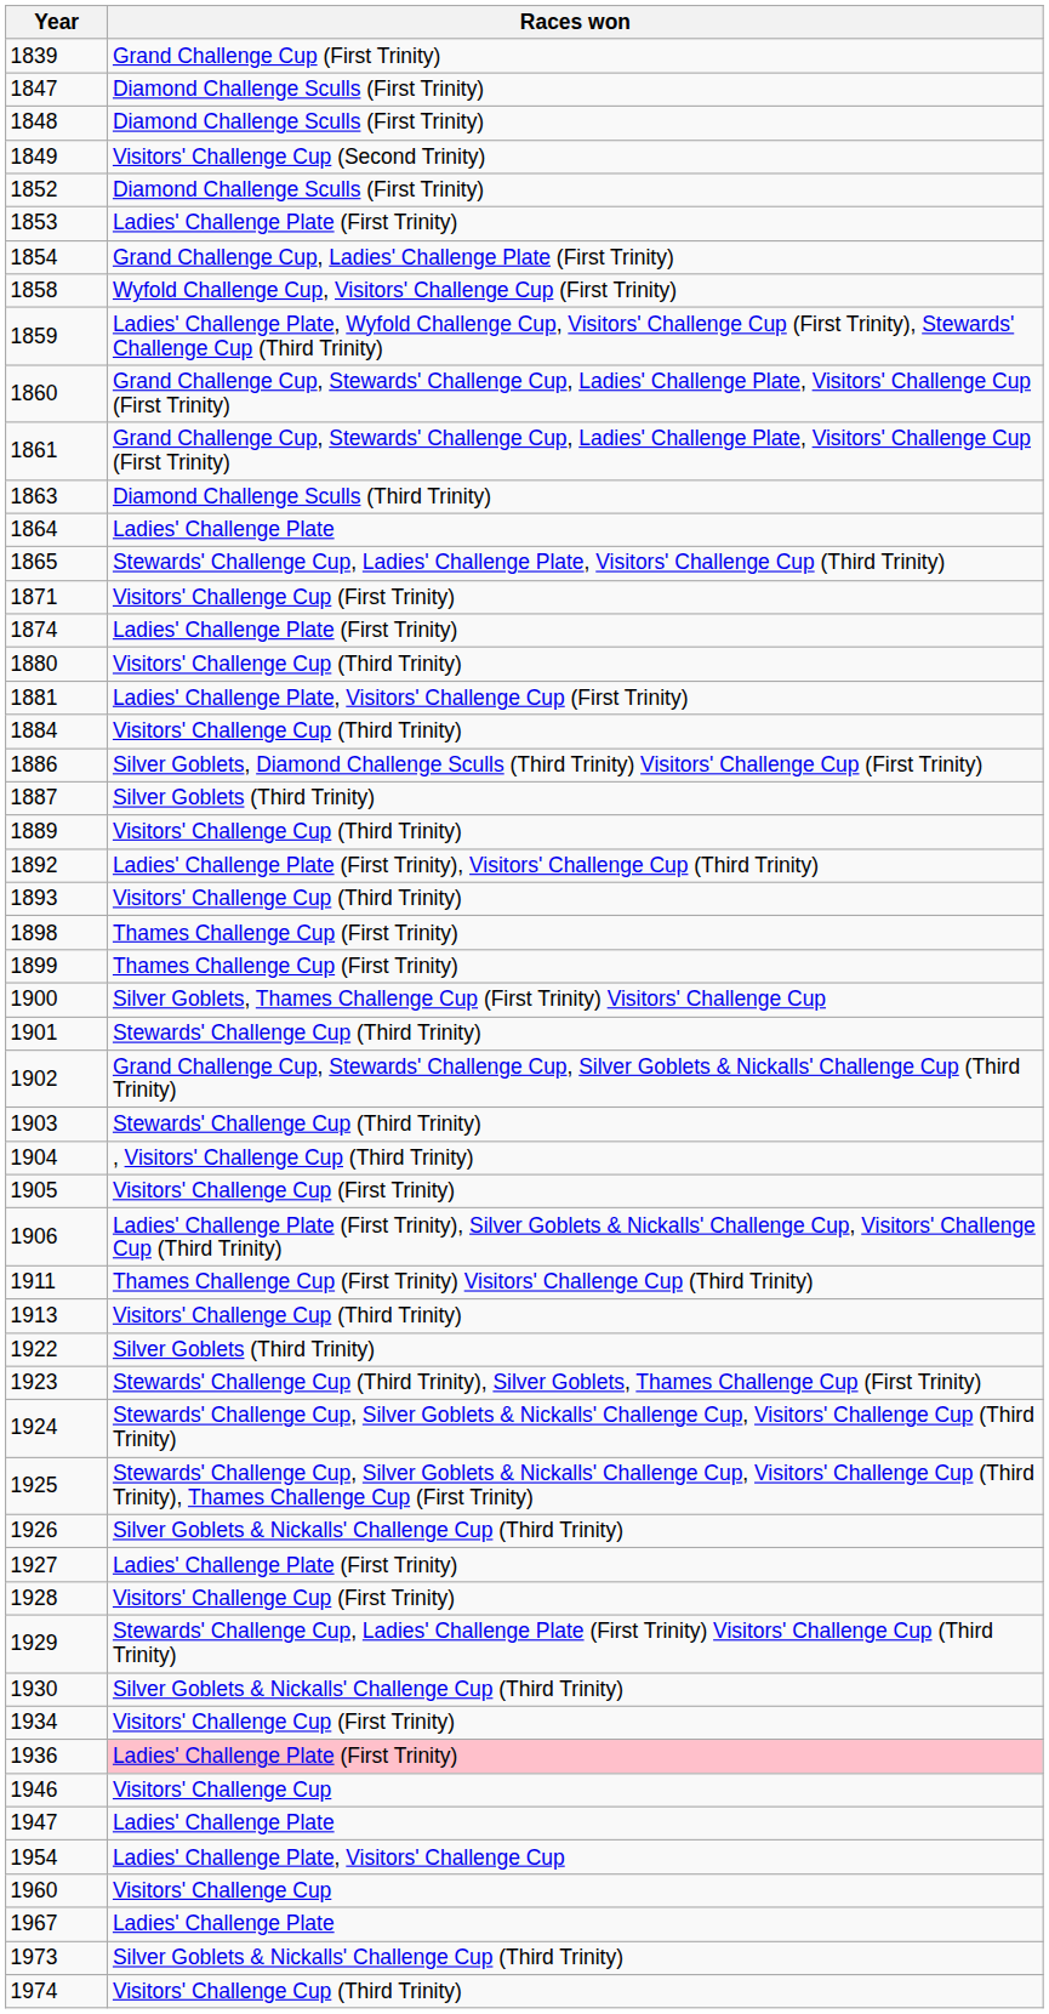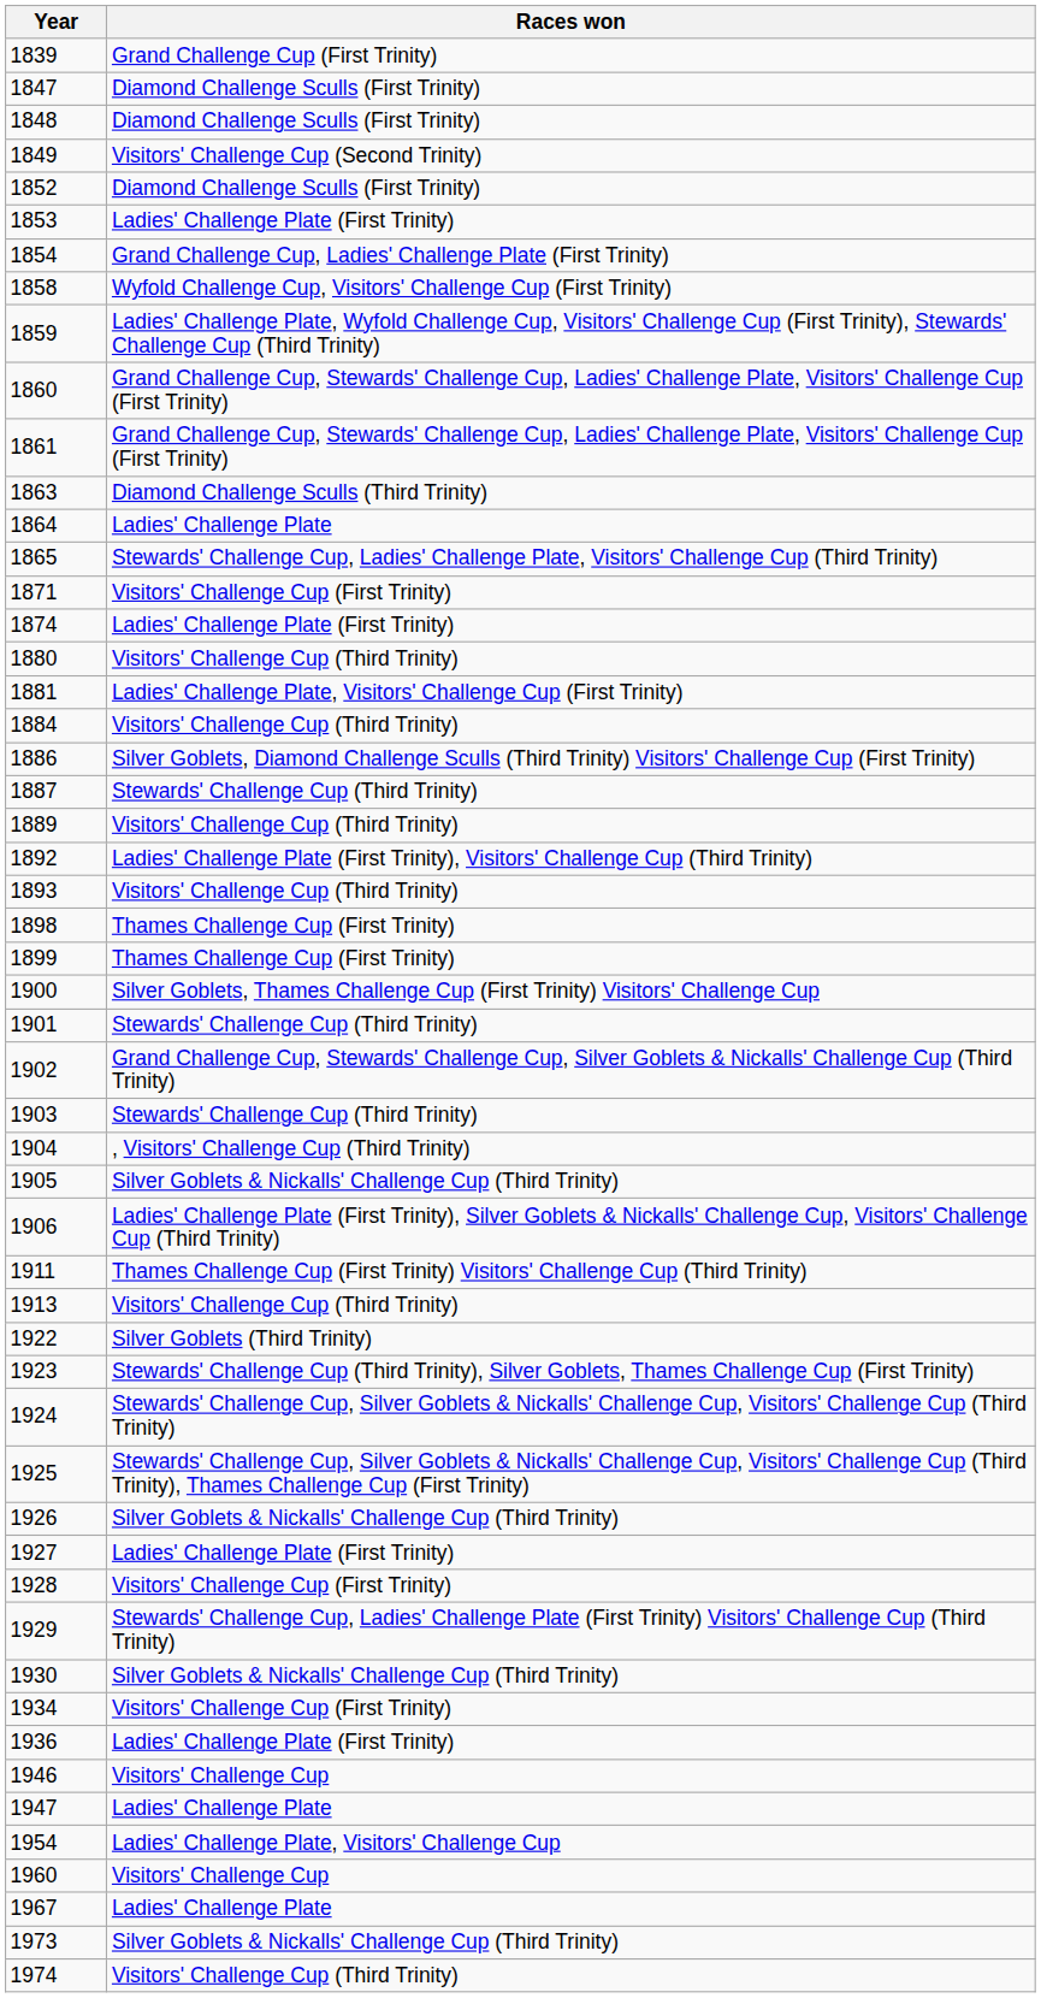 <table class="wikitable">
 <tr>
 <th width=70>Year</th>
 <th width=700>Races won</th>
 </tr>
 <tr>
 <td>1839</td>
 <td><a href='#'>Grand Challenge Cup</a> (First Trinity)</td>
 </tr>
 <tr>
 <td>1847</td>
 <td><a href='#'>Diamond Challenge Sculls</a> (First Trinity)</td>
 </tr>
 <tr>
 <td>1848</td>
 <td><a href='#'>Diamond Challenge Sculls</a> (First Trinity)</td>
 </tr>
 <tr>
 <td>1849</td>
 <td><a href='#'>Visitors' Challenge Cup</a> (Second Trinity)</td>
 </tr>
 <tr>
 <td>1852</td>
 <td><a href='#'>Diamond Challenge Sculls</a> (First Trinity)</td>
 </tr>
 <tr>
 <td>1853</td>
 <td><a href='#'>Ladies' Challenge Plate</a> (First Trinity)</td>
 </tr>
 <tr>
 <td>1854</td>
 <td><a href='#'>Grand Challenge Cup</a>, <a href='#'>Ladies' Challenge Plate</a> (First Trinity)</td>
 </tr>
 <tr>
 <td>1858</td>
 <td><a href='#'>Wyfold Challenge Cup</a>, <a href='#'>Visitors' Challenge Cup</a> (First Trinity)</td>
 </tr>
 <tr>
 <td>1859</td>
 <td><a href='#'>Ladies' Challenge Plate</a>, <a href='#'>Wyfold Challenge Cup</a>, <a href='#'>Visitors' Challenge Cup</a> (First Trinity), <a href='#'>Stewards' Challenge Cup</a> (Third Trinity)</td>
 </tr>
 <tr>
 <td>1860</td>
 <td><a href='#'>Grand Challenge Cup</a>, <a href='#'>Stewards' Challenge Cup</a>, <a href='#'>Ladies' Challenge Plate</a>, <a href='#'>Visitors' Challenge Cup</a> (First Trinity)</td>
 </tr>
 <tr>
 <td>1861</td>
 <td><a href='#'>Grand Challenge Cup</a>, <a href='#'>Stewards' Challenge Cup</a>, <a href='#'>Ladies' Challenge Plate</a>, <a href='#'>Visitors' Challenge Cup</a> (First Trinity)</td>
 </tr>
 <tr>
 <td>1863</td>
 <td><a href='#'>Diamond Challenge Sculls</a> (Third Trinity)</td>
 </tr>
 <tr>
 <td>1864</td>
 <td><a href='#'>Ladies' Challenge Plate</a></td>
 </tr>
 <tr>
 <td>1865</td>
 <td><a href='#'>Stewards' Challenge Cup</a>, <a href='#'>Ladies' Challenge Plate</a>, <a href='#'>Visitors' Challenge Cup</a> (Third Trinity)</td>
 </tr>
 <tr>
 <td>1871</td>
 <td><a href='#'>Visitors' Challenge Cup</a> (First Trinity)</td>
 </tr>
 <tr>
 <td>1874</td>
 <td><a href='#'>Ladies' Challenge Plate</a> (First Trinity)</td>
 </tr>
 <tr>
 <td>1880</td>
 <td><a href='#'>Visitors' Challenge Cup</a> (Third Trinity)</td>
 </tr>
 <tr>
 <td>1881</td>
 <td><a href='#'>Ladies' Challenge Plate</a>, <a href='#'>Visitors' Challenge Cup</a> (First Trinity)</td>
 </tr>
 <tr>
 <td>1884</td>
 <td><a href='#'>Visitors' Challenge Cup</a> (Third Trinity)</td>
 </tr>
 <tr>
 <td>1886</td>
 <td><a href='#'>Silver Goblets</a>, <a href='#'>Diamond Challenge Sculls</a> (Third Trinity) <a href='#'>Visitors' Challenge Cup</a> (First Trinity)</td>
 </tr>
 <tr>
 <td>1887</td>
-<td><a href='#'>Silver Goblets</a> (Third Trinity)</td>
+<td><a href='#'>Stewards' Challenge Cup</a> (Third Trinity)</td>
 </tr>
 <tr>
 <td>1889</td>
 <td><a href='#'>Visitors' Challenge Cup</a> (Third Trinity)</td>
 </tr>
 <tr>
 <td>1892</td>
 <td><a href='#'>Ladies' Challenge Plate</a> (First Trinity), <a href='#'>Visitors' Challenge Cup</a> (Third Trinity)</td>
 </tr>
 <tr>
 <td>1893</td>
 <td><a href='#'>Visitors' Challenge Cup</a> (Third Trinity)</td>
 </tr>
 <tr>
 <td>1898</td>
 <td><a href='#'>Thames Challenge Cup</a> (First Trinity)</td>
 </tr>
 <tr>
 <td>1899</td>
 <td><a href='#'>Thames Challenge Cup</a> (First Trinity)</td>
 </tr>
 <tr>
 <td>1900</td>
 <td><a href='#'>Silver Goblets</a>, <a href='#'>Thames Challenge Cup</a> (First Trinity) <a href='#'>Visitors' Challenge Cup</a></td>
 </tr>
 <tr>
 <td>1901</td>
 <td><a href='#'>Stewards' Challenge Cup</a> (Third Trinity)</td>
 </tr>
 <tr>
 <td>1902</td>
 <td><a href='#'>Grand Challenge Cup</a>, <a href='#'>Stewards' Challenge Cup</a>, <a href='#'>Silver Goblets & Nickalls' Challenge Cup</a> (Third Trinity)</td>
 </tr>
 <tr>
 <td>1903</td>
 <td><a href='#'>Stewards' Challenge Cup</a> (Third Trinity)</td>
 </tr>
 <tr>
 <td>1904</td>
 <td>, <a href='#'>Visitors' Challenge Cup</a> (Third Trinity)</td>
 </tr>
 <tr>
 <td>1905</td>
-<td><a href='#'>Visitors' Challenge Cup</a> (First Trinity)</td>
+<td><a href='#'>Silver Goblets & Nickalls' Challenge Cup</a> (Third Trinity)</td>
 </tr>
 <tr>
 <td>1906</td>
 <td><a href='#'>Ladies' Challenge Plate</a> (First Trinity), <a href='#'>Silver Goblets & Nickalls' Challenge Cup</a>, <a href='#'>Visitors' Challenge Cup</a> (Third Trinity)</td>
 </tr>
 <tr>
 <td>1911</td>
 <td><a href='#'>Thames Challenge Cup</a> (First Trinity) <a href='#'>Visitors' Challenge Cup</a> (Third Trinity)</td>
 </tr>
 <tr>
 <td>1913</td>
 <td><a href='#'>Visitors' Challenge Cup</a> (Third Trinity)</td>
 </tr>
 <tr>
 <td>1922</td>
 <td><a href='#'>Silver Goblets</a> (Third Trinity)</td>
 </tr>
 <tr>
 <td>1923</td>
 <td><a href='#'>Stewards' Challenge Cup</a> (Third Trinity), <a href='#'>Silver Goblets</a>, <a href='#'>Thames Challenge Cup</a> (First Trinity)</td>
 </tr>
 <tr>
 <td>1924</td>
 <td><a href='#'>Stewards' Challenge Cup</a>, <a href='#'>Silver Goblets & Nickalls' Challenge Cup</a>, <a href='#'>Visitors' Challenge Cup</a> (Third Trinity)</td>
 </tr>
 <tr>
 <td>1925</td>
 <td><a href='#'>Stewards' Challenge Cup</a>, <a href='#'>Silver Goblets & Nickalls' Challenge Cup</a>, <a href='#'>Visitors' Challenge Cup</a> (Third Trinity), <a href='#'>Thames Challenge Cup</a> (First Trinity)</td>
 </tr>
 <tr>
 <td>1926</td>
 <td><a href='#'>Silver Goblets & Nickalls' Challenge Cup</a> (Third Trinity)</td>
 </tr>
 <tr>
 <td>1927</td>
 <td><a href='#'>Ladies' Challenge Plate</a> (First Trinity)</td>
 </tr>
 <tr>
 <td>1928</td>
 <td><a href='#'>Visitors' Challenge Cup</a> (First Trinity)</td>
 </tr>
 <tr>
 <td>1929</td>
 <td><a href='#'>Stewards' Challenge Cup</a>, <a href='#'>Ladies' Challenge Plate</a> (First Trinity) <a href='#'>Visitors' Challenge Cup</a> (Third Trinity)</td>
 </tr>
 <tr>
 <td>1930</td>
 <td><a href='#'>Silver Goblets & Nickalls' Challenge Cup</a> (Third Trinity)</td>
 </tr>
 <tr>
 <td>1934</td>
 <td><a href='#'>Visitors' Challenge Cup</a> (First Trinity)</td>
 </tr>
 <tr>
 <td>1936</td>
-<td style="background: pink;"><a href='#'>Ladies' Challenge Plate</a> (First Trinity)</td>
+<td><a href='#'>Ladies' Challenge Plate</a> (First Trinity)</td>
 </tr>
 <tr>
 <td>1946</td>
 <td><a href='#'>Visitors' Challenge Cup</a></td>
 </tr>
 <tr>
 <td>1947</td>
 <td><a href='#'>Ladies' Challenge Plate</a></td>
 </tr>
 <tr>
 <td>1954</td>
 <td><a href='#'>Ladies' Challenge Plate</a>, <a href='#'>Visitors' Challenge Cup</a></td>
 </tr>
 <tr>
 <td>1960</td>
 <td><a href='#'>Visitors' Challenge Cup</a></td>
 </tr>
 <tr>
 <td>1967</td>
 <td><a href='#'>Ladies' Challenge Plate</a></td>
 </tr>
 <tr>
 <td>1973</td>
 <td><a href='#'>Silver Goblets & Nickalls' Challenge Cup</a> (Third Trinity)</td>
 </tr>
 <tr>
 <td>1974</td>
 <td><a href='#'>Visitors' Challenge Cup</a> (Third Trinity)</td>
 </tr>
 </table>
